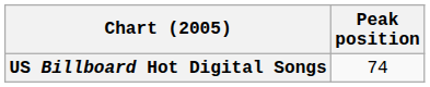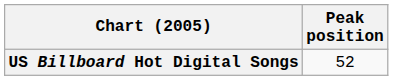 <table class="wikitable plainrowheaders" style="text-align:center">
 <tr>
 <th scope="col">Chart (2005)</th>
 <th scope="col">Peak<br>position</th>
 </tr>
 <tr>
 <th scope="row">US <em>Billboard</em> Hot Digital Songs</th>
-<td>74</td>
+<td>52</td>
 </tr>
 </table>
